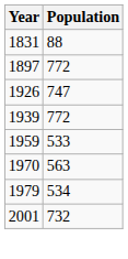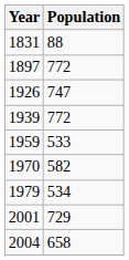 <table class="wikitable">
 <tr>
 <th>Year</th>
 <th>Population</th>
 </tr>
 <tr>
 <td>1831</td>
 <td>88</td>
 </tr>
 <tr>
 <td>1897</td>
 <td>772</td>
 </tr>
 <tr>
 <td>1926</td>
 <td>747</td>
 </tr>
 <tr>
 <td>1939</td>
 <td>772</td>
 </tr>
 <tr>
 <td>1959</td>
 <td>533</td>
 </tr>
 <tr>
 <td>1970</td>
-<td>563</td>
+<td>582</td>
 </tr>
 <tr>
 <td>1979</td>
 <td>534</td>
 </tr>
 <tr>
 <td>2001</td>
-<td>732</td>
+<td>729</td>
+</tr>
+<tr>
+<td>2004</td>
+<td>658</td>
 </tr>
 </table>
